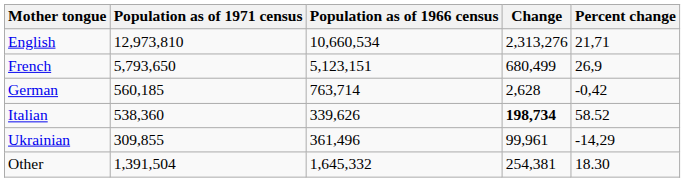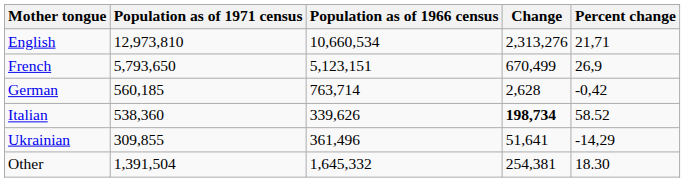 <table class="wikitable">
 <tr>
 <th>Mother tongue</th>
 <th>Population as of 1971 census</th>
 <th>Population as of 1966 census</th>
 <th>Change</th>
 <th>Percent change</th>
 </tr>
 <tr>
 <td><a href='#'>English</a></td>
 <td>12,973,810</td>
 <td>10,660,534</td>
 <td>2,313,276</td>
 <td>21,71 </td>
 </tr>
 <tr>
 <td><a href='#'>French</a></td>
 <td>5,793,650</td>
 <td>5,123,151</td>
-<td>680,499</td>
+<td>670,499</td>
 <td>26,9 </td>
 </tr>
 <tr>
 <td><a href='#'>German</a></td>
 <td>560,185</td>
 <td>763,714</td>
 <td>2,628</td>
 <td>-0,42 </td>
 </tr>
 <tr>
 <td><a href='#'>Italian</a></td>
 <td>538,360</td>
 <td>339,626</td>
 <td><strong>198,734</strong></td>
 <td>58.52 </td>
 </tr>
 <tr>
 <td><a href='#'>Ukrainian</a></td>
 <td>309,855</td>
 <td>361,496</td>
-<td>99,961</td>
+<td>51,641</td>
 <td>-14,29 </td>
 </tr>
 <tr>
 <td>Other</td>
 <td>1,391,504</td>
 <td>1,645,332</td>
 <td>254,381</td>
 <td>18.30 </td>
 </tr>
 </table>
